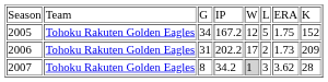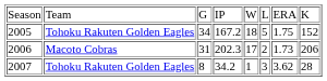 <table border=1>
 <tr>
 <td>Season</td>
 <td>Team</td>
 <td>G</td>
 <td>IP</td>
 <td>W</td>
 <td>L</td>
 <td>ERA</td>
 <td>K</td>
 </tr>
 <tr>
 <td>2005</td>
 <td><a href='#'>Tohoku Rakuten Golden Eagles</a></td>
 <td>34</td>
 <td>167.2</td>
-<td>12</td>
+<td>18</td>
 <td>5</td>
 <td>1.75</td>
 <td>152</td>
 </tr>
 <tr>
 <td>2006</td>
-<td><a href='#'>Tohoku Rakuten Golden Eagles</a></td>
+<td><a href='#'>Macoto Cobras</a></td>
 <td>31</td>
-<td>202.2</td>
+<td>202.3</td>
 <td>17</td>
 <td>2</td>
 <td>1.73</td>
-<td>209</td>
+<td>206</td>
 </tr>
 <tr>
 <td>2007</td>
 <td><a href='#'>Tohoku Rakuten Golden Eagles</a></td>
 <td>8</td>
 <td>34.2</td>
-<td style="background: lightgrey;">1</td>
+<td>1</td>
 <td>3</td>
 <td>3.62</td>
 <td>28</td>
 </tr>
 </table>
